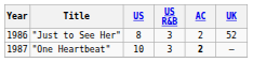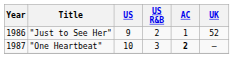 <table class="wikitable">
 <tr>
 <th>Year</th>
 <th>Title</th>
 <th width="40"><a href='#'>US</a></th>
 <th width="40"><a href='#'>US R&B</a></th>
 <th width="40"><a href='#'>AC</a></th>
 <th width="40"><a href='#'>UK</a></th>
 </tr>
 <tr>
 <td>1986</td>
 <td>"Just to See Her"</td>
-<td align="center">8</td>
-<td align="center">3</td>
+<td align="center">9</td>
 <td align="center">2</td>
+<td align="center">1</td>
 <td align="center">52</td>
 </tr>
 <tr>
 <td>1987</td>
 <td>"One Heartbeat"</td>
 <td align="center">10</td>
 <td align="center">3</td>
 <td align="center"><strong>2</strong></td>
 <td align="center">—</td>
 </tr>
 <tr>
 </tr>
 </table>
